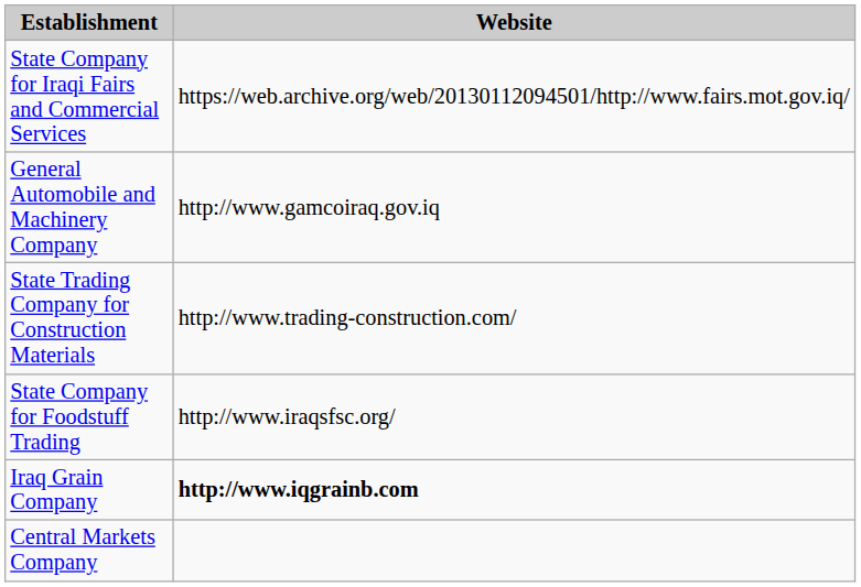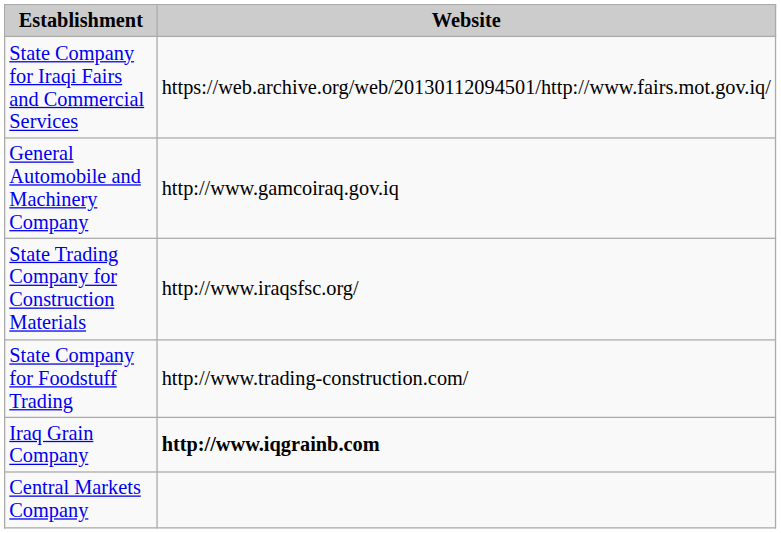 <table class="wikitable">
 <tr>
 <th style="background:#ccc;">Establishment</th>
 <th style="background:#ccc;">Website</th>
 </tr>
 <tr>
 <td><a href='#'>State Company for Iraqi Fairs and Commercial Services</a></td>
 <td>https://web.archive.org/web/20130112094501/http://www.fairs.mot.gov.iq/</td>
 </tr>
 <tr>
 <td><a href='#'>General Automobile and Machinery Company</a></td>
 <td>http://www.gamcoiraq.gov.iq</td>
 </tr>
 <tr>
 <td><a href='#'>State Trading Company for Construction Materials</a></td>
-<td>http://www.trading-construction.com/</td>
+<td>http://www.iraqsfsc.org/</td>
 </tr>
 <tr>
 <td><a href='#'>State Company for Foodstuff Trading</a></td>
-<td>http://www.iraqsfsc.org/</td>
+<td>http://www.trading-construction.com/</td>
 </tr>
 <tr>
 <td><a href='#'>Iraq Grain Company</a></td>
 <td><strong>http://www.iqgrainb.com</strong></td>
 </tr>
 <tr>
 <td><a href='#'>Central Markets Company</a></td>
 </tr>
 </table>
